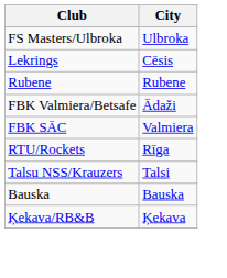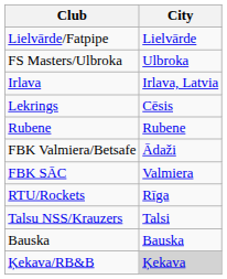 <table class="wikitable sortable" style="text-align: left;">
 <tr>
 <th>Club</th>
 <th>City</th>
 </tr>
 <tr>
+<td><a href='#'>Lielvārde</a>/Fatpipe</td>
+<td><a href='#'>Lielvārde</a></td>
+</tr>
+<tr>
 <td>FS Masters/Ulbroka</td>
 <td><a href='#'>Ulbroka</a></td>
+</tr>
+<tr>
+<td><a href='#'>Irlava</a></td>
+<td><a href='#'>Irlava, Latvia</a></td>
 </tr>
 <tr>
 <td><a href='#'>Lekrings</a></td>
 <td><a href='#'>Cēsis</a></td>
 </tr>
 <tr>
 <td><a href='#'>Rubene</a></td>
 <td><a href='#'>Rubene</a></td>
 </tr>
 <tr>
 <td>FBK Valmiera/Betsafe</td>
 <td><a href='#'>Ādaži</a></td>
 </tr>
 <tr>
 <td><a href='#'>FBK SĀC</a></td>
 <td><a href='#'>Valmiera</a></td>
 </tr>
 <tr>
 <td><a href='#'>RTU/Rockets</a></td>
 <td><a href='#'>Rīga</a></td>
 </tr>
 <tr>
 <td><a href='#'>Talsu NSS/Krauzers</a></td>
 <td><a href='#'>Talsi</a></td>
 </tr>
 <tr>
 <td>Bauska</td>
 <td><a href='#'>Bauska</a></td>
 </tr>
 <tr>
 <td><a href='#'>Ķekava/RB&B</a></td>
-<td><a href='#'>Ķekava</a></td>
+<td style="background: lightgrey;"><a href='#'>Ķekava</a></td>
 </tr>
 </table>
